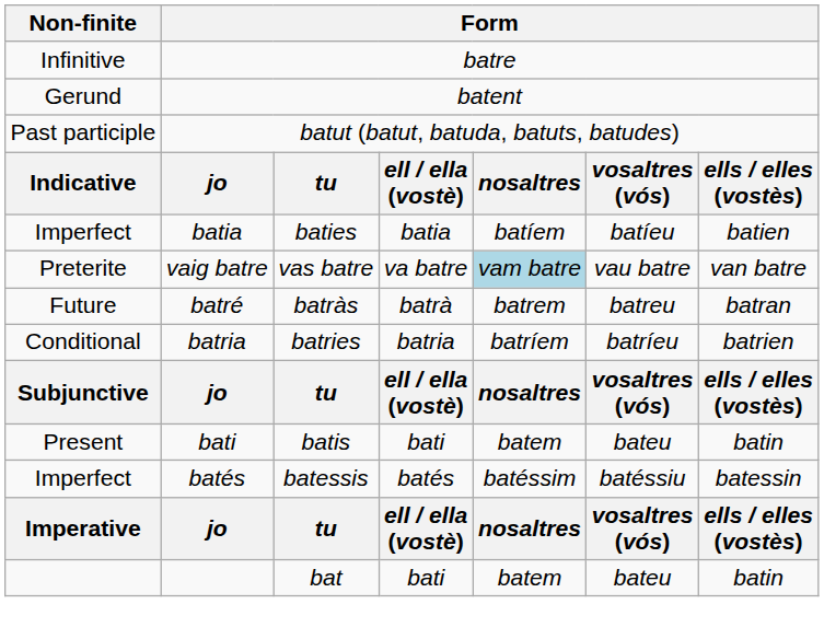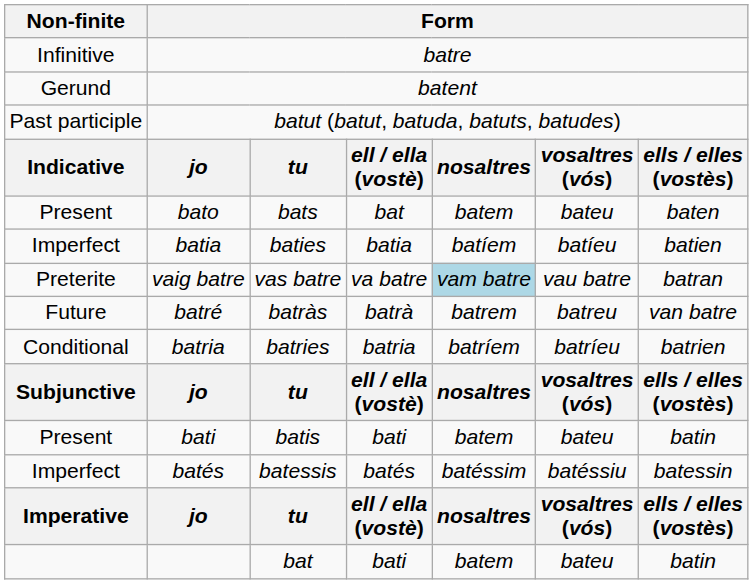 <table class="wikitable">
 <tr>
 <th>Non-finite</th>
 <th colspan="6">Form</th>
 </tr>
 <tr align="center">
 <td>Infinitive</td>
 <td colspan="6"><em>batre</em></td>
 </tr>
 <tr align="center">
 <td>Gerund</td>
 <td colspan="6"><em>batent</em></td>
 </tr>
 <tr align="center">
 <td>Past participle</td>
 <td colspan="6"><em>batut</em> (<em>batut</em>, <em>batuda</em>, <em>batuts</em>, <em>batudes</em>)</td>
 </tr>
 <tr align="center">
 <th>Indicative</th>
 <th><em>jo</em></th>
 <th><em>tu</em></th>
 <th><em>ell / ella</em><br>(<em>vostè</em>)</th>
 <th><em>nosaltres</em></th>
 <th><em>vosaltres</em><br>(<em>vós</em>)</th>
 <th><em>ells / elles</em><br>(<em>vostès</em>)</th>
 </tr>
 <tr align="center">
+<td>Present</td>
+<td><em>bato</em></td>
+<td><em>bats</em></td>
+<td><em>bat</em></td>
+<td><em>batem</em></td>
+<td><em>bateu</em></td>
+<td><em>baten</em></td>
+</tr>
+<tr align="center">
 <td>Imperfect</td>
 <td><em>batia</em></td>
 <td><em>baties</em></td>
 <td><em>batia</em></td>
 <td><em>batíem</em></td>
 <td><em>batíeu</em></td>
 <td><em>batien</em></td>
 </tr>
 <tr align="center">
 <td>Preterite</td>
 <td><em>vaig batre</em></td>
 <td><em>vas batre</em></td>
 <td><em>va batre</em></td>
 <td style="background: lightblue;"><em>vam batre</em></td>
 <td><em>vau batre</em></td>
-<td><em>van batre</em></td>
+<td><em>batran</em></td>
 </tr>
 <tr align="center">
 <td>Future</td>
 <td><em>batré</em></td>
 <td><em>batràs</em></td>
 <td><em>batrà</em></td>
 <td><em>batrem</em></td>
 <td><em>batreu</em></td>
-<td><em>batran</em></td>
+<td><em>van batre</em></td>
 </tr>
 <tr align="center">
 <td>Conditional</td>
 <td><em>batria</em></td>
 <td><em>batries</em></td>
 <td><em>batria</em></td>
 <td><em>batríem</em></td>
 <td><em>batríeu</em></td>
 <td><em>batrien</em></td>
 </tr>
 <tr align="center">
 <th>Subjunctive</th>
 <th><em>jo</em></th>
 <th><em>tu</em></th>
 <th><em>ell / ella</em><br>(<em>vostè</em>)</th>
 <th><em>nosaltres</em></th>
 <th><em>vosaltres</em><br>(<em>vós</em>)</th>
 <th><em>ells / elles</em><br>(<em>vostès</em>)</th>
 </tr>
 <tr align="center">
 <td>Present</td>
 <td><em>bati</em></td>
 <td><em>batis</em></td>
 <td><em>bati</em></td>
 <td><em>batem</em></td>
 <td><em>bateu</em></td>
 <td><em>batin</em></td>
 </tr>
 <tr align="center">
 <td>Imperfect</td>
 <td><em>batés</em></td>
 <td><em>batessis</em></td>
 <td><em>batés</em></td>
 <td><em>batéssim</em></td>
 <td><em>batéssiu</em></td>
 <td><em>batessin</em></td>
 </tr>
 <tr align="center">
 <th>Imperative</th>
 <th><em>jo</em></th>
 <th><em>tu</em></th>
 <th><em>ell / ella</em><br>(<em>vostè</em>)</th>
 <th><em>nosaltres</em></th>
 <th><em>vosaltres</em><br>(<em>vós</em>)</th>
 <th><em>ells / elles</em><br>(<em>vostès</em>)</th>
 </tr>
 <tr align="center">
 <td> </td>
 <td> </td>
 <td><em>bat</em></td>
 <td><em>bati</em></td>
 <td><em>batem</em></td>
 <td><em>bateu</em></td>
 <td><em>batin</em></td>
 </tr>
 </table>
